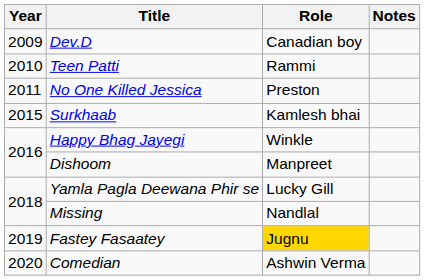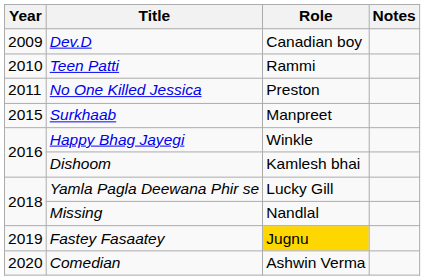 <table class="wikitable sortable">
 <tr>
 <th>Year</th>
 <th>Title</th>
 <th>Role</th>
 <th class="unsortable">Notes</th>
 </tr>
 <tr>
 <td>2009</td>
 <td><em><a href='#'>Dev.D</a></em></td>
 <td>Canadian boy</td>
 <td></td>
 </tr>
 <tr>
 <td>2010</td>
 <td><em><a href='#'>Teen Patti</a></em></td>
 <td>Rammi</td>
 <td></td>
 </tr>
 <tr>
 <td>2011</td>
 <td><em><a href='#'>No One Killed Jessica</a></em></td>
 <td>Preston</td>
 <td></td>
 </tr>
 <tr>
 <td>2015</td>
 <td><em><a href='#'>Surkhaab</a></em></td>
-<td>Kamlesh bhai</td>
+<td>Manpreet</td>
 <td></td>
 </tr>
 <tr>
 <td rowspan=2>2016</td>
 <td><em><a href='#'>Happy Bhag Jayegi</a></em></td>
 <td>Winkle</td>
 <td></td>
 </tr>
 <tr>
 <td><em>Dishoom</em></td>
-<td>Manpreet</td>
+<td>Kamlesh bhai</td>
 <td></td>
 </tr>
 <tr>
 <td rowspan=2>2018</td>
 <td><em>Yamla Pagla Deewana Phir se</em></td>
 <td>Lucky Gill</td>
 <td></td>
 </tr>
 <tr>
 <td><em>Missing</em></td>
 <td>Nandlal</td>
 <td></td>
 </tr>
 <tr>
 <td>2019</td>
 <td><em>Fastey Fasaatey</em></td>
 <td style="background: gold;">Jugnu</td>
 <td></td>
 </tr>
 <tr>
 <td>2020</td>
 <td><em>Comedian</em></td>
 <td>Ashwin Verma</td>
 <td></td>
 </tr>
 </table>
